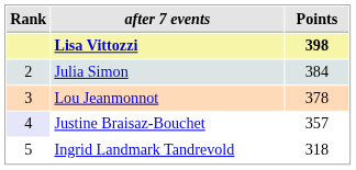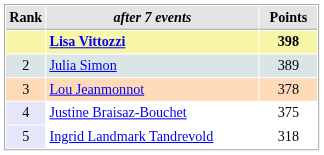 <table cellspacing="1" cellpadding="3" style="border:1px solid #AAAAAA;font-size:86%">
 <tr style="background-color: #E4E4E4;">
 <th style="border-bottom:1px solid #AAAAAA; width: 10px;">Rank</th>
 <th style="border-bottom:1px solid #AAAAAA; width: 200px;"><em>after 7 events</em></th>
 <th style="border-bottom:1px solid #AAAAAA; width: 50px;">Points</th>
 </tr>
 <tr style="background:#f7f6a8;">
 <td align=center></td>
 <td> <strong><a href='#'>Lisa Vittozzi</a></strong></td>
 <td align=center><strong>398</strong></td>
 </tr>
 <tr style="background:#dce5e5;">
 <td align=center>2</td>
 <td> <a href='#'>Julia Simon</a></td>
-<td align=center>384</td>
+<td align=center>389</td>
 </tr>
 <tr style="background:#ffdab9;">
 <td align=center>3</td>
 <td> <a href='#'>Lou Jeanmonnot</a></td>
 <td align=center>378</td>
 </tr>
 <tr>
 <td align=center style="background: lavender;">4</td>
 <td> <a href='#'>Justine Braisaz-Bouchet</a></td>
-<td align=center>357</td>
+<td align=center>375</td>
 </tr>
 <tr>
-<td align=center>5</td>
+<td align=center style="background: lavender;">5</td>
 <td> <a href='#'>Ingrid Landmark Tandrevold</a></td>
 <td align=center>318</td>
 </tr>
 </table>
